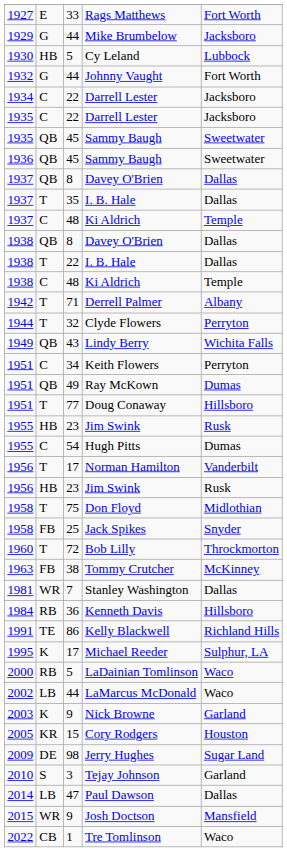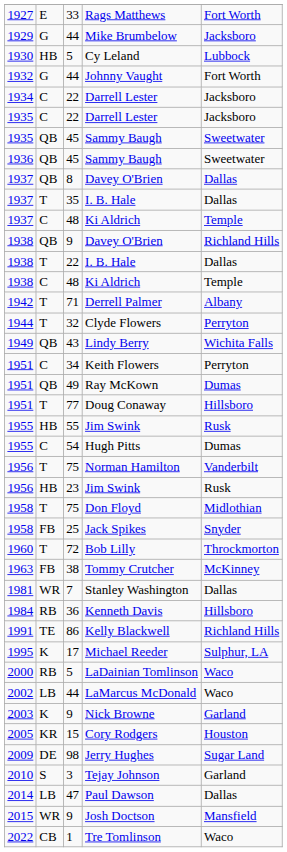 <table class="wikitable">
 <tr>
 </tr>
 <tr>
 <td><a href='#'>1927</a></td>
 <td>E</td>
 <td>33</td>
 <td><a href='#'>Rags Matthews</a></td>
 <td><a href='#'>Fort Worth</a></td>
 </tr>
 <tr>
 <td><a href='#'>1929</a></td>
 <td>G</td>
 <td>44</td>
 <td><a href='#'>Mike Brumbelow</a></td>
 <td><a href='#'>Jacksboro</a></td>
 </tr>
 <tr>
 <td><a href='#'>1930</a></td>
 <td>HB</td>
 <td>5</td>
 <td>Cy Leland</td>
 <td><a href='#'>Lubbock</a></td>
 </tr>
 <tr>
 <td><a href='#'>1932</a></td>
 <td>G</td>
 <td>44</td>
 <td><a href='#'>Johnny Vaught</a></td>
 <td>Fort Worth</td>
 </tr>
 <tr>
 <td><a href='#'>1934</a></td>
 <td>C</td>
 <td>22</td>
 <td><a href='#'>Darrell Lester</a></td>
 <td>Jacksboro</td>
 </tr>
 <tr>
 <td><a href='#'>1935</a></td>
 <td>C</td>
 <td>22</td>
 <td><a href='#'>Darrell Lester</a></td>
 <td>Jacksboro</td>
 </tr>
 <tr>
 <td><a href='#'>1935</a></td>
 <td>QB</td>
 <td>45</td>
 <td><a href='#'>Sammy Baugh</a></td>
 <td><a href='#'>Sweetwater</a></td>
 </tr>
 <tr>
 <td><a href='#'>1936</a></td>
 <td>QB</td>
 <td>45</td>
 <td><a href='#'>Sammy Baugh</a></td>
 <td>Sweetwater</td>
 </tr>
 <tr>
 <td><a href='#'>1937</a></td>
 <td>QB</td>
 <td>8</td>
 <td><a href='#'>Davey O'Brien</a></td>
 <td><a href='#'>Dallas</a></td>
 </tr>
 <tr>
 <td><a href='#'>1937</a></td>
 <td>T</td>
 <td>35</td>
 <td><a href='#'>I. B. Hale</a></td>
 <td>Dallas</td>
 </tr>
 <tr>
 <td><a href='#'>1937</a></td>
 <td>C</td>
 <td>48</td>
 <td><a href='#'>Ki Aldrich</a></td>
 <td><a href='#'>Temple</a></td>
 </tr>
 <tr>
 <td><a href='#'>1938</a></td>
 <td>QB</td>
-<td>8</td>
+<td>9</td>
 <td><a href='#'>Davey O'Brien</a></td>
-<td>Dallas</td>
+<td><a href='#'>Richland Hills</a></td>
 </tr>
 <tr>
 <td><a href='#'>1938</a></td>
 <td>T</td>
 <td>22</td>
 <td><a href='#'>I. B. Hale</a></td>
 <td>Dallas</td>
 </tr>
 <tr>
 <td><a href='#'>1938</a></td>
 <td>C</td>
 <td>48</td>
 <td><a href='#'>Ki Aldrich</a></td>
 <td>Temple</td>
 </tr>
 <tr>
 <td><a href='#'>1942</a></td>
 <td>T</td>
 <td>71</td>
 <td><a href='#'>Derrell Palmer</a></td>
 <td><a href='#'>Albany</a></td>
 </tr>
 <tr>
 <td><a href='#'>1944</a></td>
 <td>T</td>
 <td>32</td>
 <td>Clyde Flowers</td>
 <td><a href='#'>Perryton</a></td>
 </tr>
 <tr>
 <td><a href='#'>1949</a></td>
 <td>QB</td>
 <td>43</td>
 <td><a href='#'>Lindy Berry</a></td>
 <td><a href='#'>Wichita Falls</a></td>
 </tr>
 <tr>
 <td><a href='#'>1951</a></td>
 <td>C</td>
 <td>34</td>
 <td>Keith Flowers</td>
 <td>Perryton</td>
 </tr>
 <tr>
 <td><a href='#'>1951</a></td>
 <td>QB</td>
 <td>49</td>
 <td>Ray McKown</td>
 <td><a href='#'>Dumas</a></td>
 </tr>
 <tr>
 <td><a href='#'>1951</a></td>
 <td>T</td>
 <td>77</td>
 <td>Doug Conaway</td>
 <td><a href='#'>Hillsboro</a></td>
 </tr>
 <tr>
 <td><a href='#'>1955</a></td>
 <td>HB</td>
-<td>23</td>
+<td>55</td>
 <td><a href='#'>Jim Swink</a></td>
 <td><a href='#'>Rusk</a></td>
 </tr>
 <tr>
 <td><a href='#'>1955</a></td>
 <td>C</td>
 <td>54</td>
 <td>Hugh Pitts</td>
 <td>Dumas</td>
 </tr>
 <tr>
 <td><a href='#'>1956</a></td>
 <td>T</td>
-<td>17</td>
+<td>75</td>
 <td><a href='#'>Norman Hamilton</a></td>
 <td><a href='#'>Vanderbilt</a></td>
 </tr>
 <tr>
 <td><a href='#'>1956</a></td>
 <td>HB</td>
 <td>23</td>
 <td><a href='#'>Jim Swink</a></td>
 <td>Rusk</td>
 </tr>
 <tr>
 <td><a href='#'>1958</a></td>
 <td>T</td>
 <td>75</td>
 <td><a href='#'>Don Floyd</a></td>
 <td><a href='#'>Midlothian</a></td>
 </tr>
 <tr>
 <td><a href='#'>1958</a></td>
 <td>FB</td>
 <td>25</td>
 <td><a href='#'>Jack Spikes</a></td>
 <td><a href='#'>Snyder</a></td>
 </tr>
 <tr>
 <td><a href='#'>1960</a></td>
 <td>T</td>
 <td>72</td>
 <td><a href='#'>Bob Lilly</a></td>
 <td><a href='#'>Throckmorton</a></td>
 </tr>
 <tr>
 <td><a href='#'>1963</a></td>
 <td>FB</td>
 <td>38</td>
 <td><a href='#'>Tommy Crutcher</a></td>
 <td><a href='#'>McKinney</a></td>
 </tr>
 <tr>
 <td><a href='#'>1981</a></td>
 <td>WR</td>
 <td>7</td>
 <td>Stanley Washington</td>
 <td>Dallas</td>
 </tr>
 <tr>
 <td><a href='#'>1984</a></td>
 <td>RB</td>
 <td>36</td>
 <td><a href='#'>Kenneth Davis</a></td>
 <td><a href='#'>Hillsboro</a></td>
 </tr>
 <tr>
 <td><a href='#'>1991</a></td>
 <td>TE</td>
 <td>86</td>
 <td><a href='#'>Kelly Blackwell</a></td>
 <td><a href='#'>Richland Hills</a></td>
 </tr>
 <tr>
 <td><a href='#'>1995</a></td>
 <td>K</td>
 <td>17</td>
 <td><a href='#'>Michael Reeder</a></td>
 <td><a href='#'>Sulphur, LA</a></td>
 </tr>
 <tr>
 <td><a href='#'>2000</a></td>
 <td>RB</td>
 <td>5</td>
 <td><a href='#'>LaDainian Tomlinson</a></td>
 <td><a href='#'>Waco</a></td>
 </tr>
 <tr>
 <td><a href='#'>2002</a></td>
 <td>LB</td>
 <td>44</td>
 <td><a href='#'>LaMarcus McDonald</a></td>
 <td>Waco</td>
 </tr>
 <tr>
 <td><a href='#'>2003</a></td>
 <td>K</td>
 <td>9</td>
 <td><a href='#'>Nick Browne</a></td>
 <td><a href='#'>Garland</a></td>
 </tr>
 <tr>
 <td><a href='#'>2005</a></td>
 <td>KR</td>
 <td>15</td>
 <td><a href='#'>Cory Rodgers</a></td>
 <td><a href='#'>Houston</a></td>
 </tr>
 <tr>
 <td><a href='#'>2009</a></td>
 <td>DE</td>
 <td>98</td>
 <td><a href='#'>Jerry Hughes</a></td>
 <td><a href='#'>Sugar Land</a></td>
 </tr>
 <tr>
 <td><a href='#'>2010</a></td>
 <td>S</td>
 <td>3</td>
 <td><a href='#'>Tejay Johnson</a></td>
 <td>Garland</td>
 </tr>
 <tr>
 <td><a href='#'>2014</a></td>
 <td>LB</td>
 <td>47</td>
 <td><a href='#'>Paul Dawson</a></td>
 <td>Dallas</td>
 </tr>
 <tr>
 <td><a href='#'>2015</a></td>
 <td>WR</td>
 <td>9</td>
 <td><a href='#'>Josh Doctson</a></td>
 <td><a href='#'>Mansfield</a></td>
 </tr>
 <tr>
 <td><a href='#'>2022</a></td>
 <td>CB</td>
 <td>1</td>
 <td><a href='#'>Tre Tomlinson</a></td>
 <td>Waco</td>
 </tr>
 </table>
